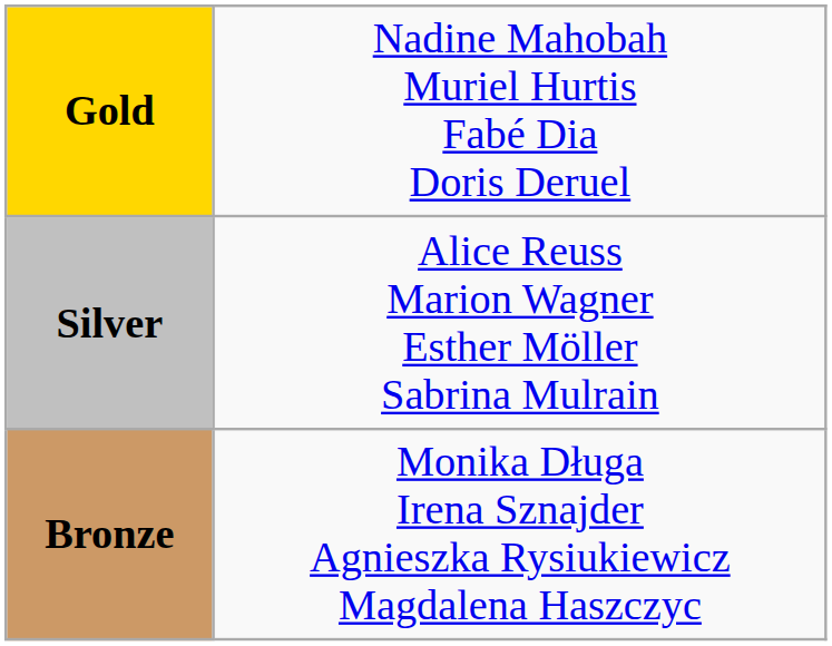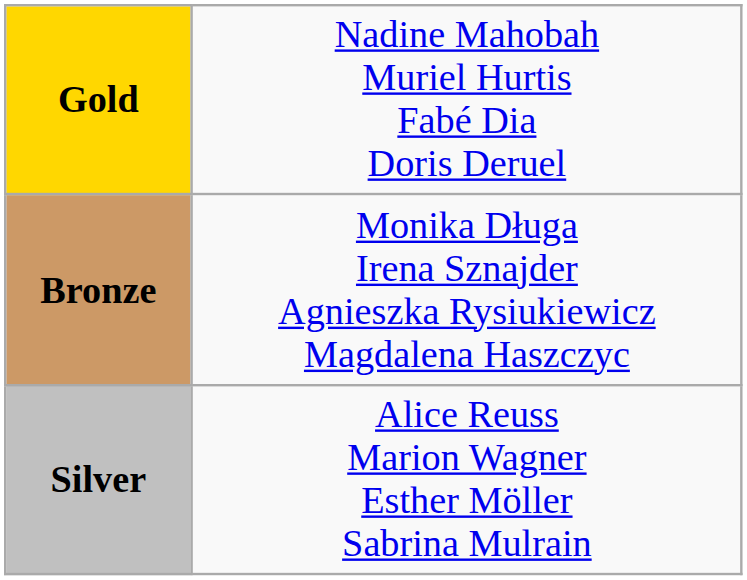 <table class="wikitable" style="text-align:center; " width="35%">
 <tr>
 <td bgcolor="gold"><strong>Gold</strong></td>
 <td><a href='#'>Nadine Mahobah</a><br><a href='#'>Muriel Hurtis</a><br><a href='#'>Fabé Dia</a><br><a href='#'>Doris Deruel</a><br>  <small><em></em></small></td>
 </tr>
 <tr>
+<td bgcolor="CC9966"><strong>Bronze</strong></td>
+<td><a href='#'>Monika Długa</a><br><a href='#'>Irena Sznajder</a><br><a href='#'>Agnieszka Rysiukiewicz</a><br><a href='#'>Magdalena Haszczyc</a><br>  <small><em></em></small></td>
+</tr>
+<tr>
 <td bgcolor="silver"><strong>Silver</strong></td>
 <td><a href='#'>Alice Reuss</a><br><a href='#'>Marion Wagner</a><br><a href='#'>Esther Möller</a><br><a href='#'>Sabrina Mulrain</a><br>  <small><em></em></small></td>
 </tr>
-<tr>
-<td bgcolor="CC9966"><strong>Bronze</strong></td>
-<td><a href='#'>Monika Długa</a><br><a href='#'>Irena Sznajder</a><br><a href='#'>Agnieszka Rysiukiewicz</a><br><a href='#'>Magdalena Haszczyc</a><br>  <small><em></em></small></td>
-</tr>
 </table>
